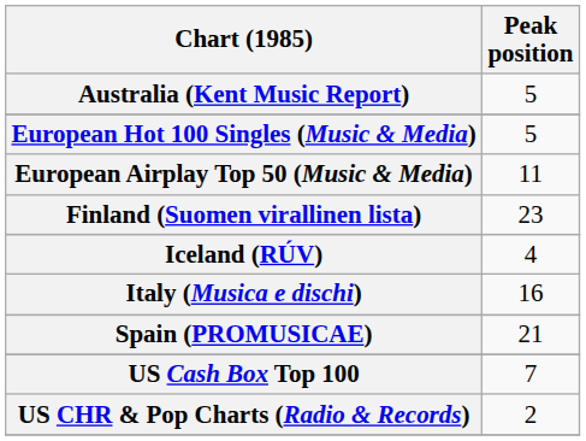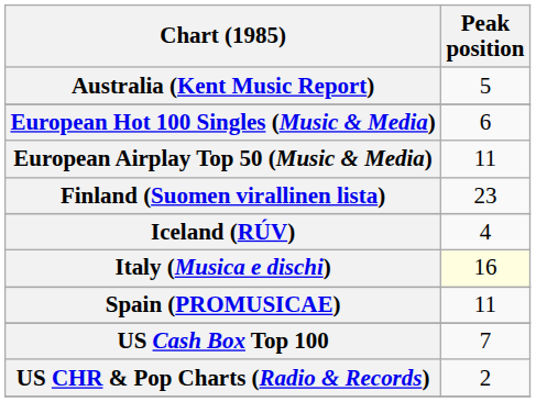 <table class="wikitable sortable plainrowheaders" style="text-align:center">
 <tr>
 <th>Chart (1985)</th>
 <th>Peak<br>position</th>
 </tr>
 <tr>
 <th scope="row">Australia (<a href='#'>Kent Music Report</a>)</th>
 <td>5</td>
 </tr>
 <tr>
 </tr>
 <tr>
 </tr>
 <tr>
 <th scope="row"><a href='#'>European Hot 100 Singles</a> (<em><a href='#'>Music & Media</a></em>)</th>
-<td>5</td>
+<td>6</td>
 </tr>
 <tr>
 <th scope="row">European Airplay Top 50 (<em>Music & Media</em>)</th>
 <td>11</td>
 </tr>
 <tr>
 <th scope="row">Finland (<a href='#'>Suomen virallinen lista</a>)</th>
 <td>23</td>
 </tr>
 <tr>
 </tr>
 <tr>
 <th scope="row">Iceland (<a href='#'>RÚV</a>)</th>
 <td>4</td>
 </tr>
 <tr>
 <th scope="row">Italy (<em><a href='#'>Musica e dischi</a></em>)</th>
-<td>16</td>
+<td style="background: lightyellow;">16</td>
 </tr>
 <tr>
 </tr>
 <tr>
 </tr>
 <tr>
 </tr>
 <tr>
 </tr>
 <tr>
 <th scope="row">Spain (<a href='#'>PROMUSICAE</a>)</th>
-<td>21</td>
+<td>11</td>
 </tr>
 <tr>
 </tr>
 <tr>
 </tr>
 <tr>
 </tr>
 <tr>
 </tr>
 <tr>
 </tr>
 <tr>
 </tr>
 <tr>
 </tr>
 <tr>
 <th scope="row">US <em><a href='#'>Cash Box</a></em> Top 100</th>
 <td>7</td>
 </tr>
 <tr>
 <th scope="row">US <a href='#'>CHR</a> & Pop Charts (<em><a href='#'>Radio & Records</a></em>)</th>
 <td>2</td>
 </tr>
 <tr>
 </tr>
 </table>
